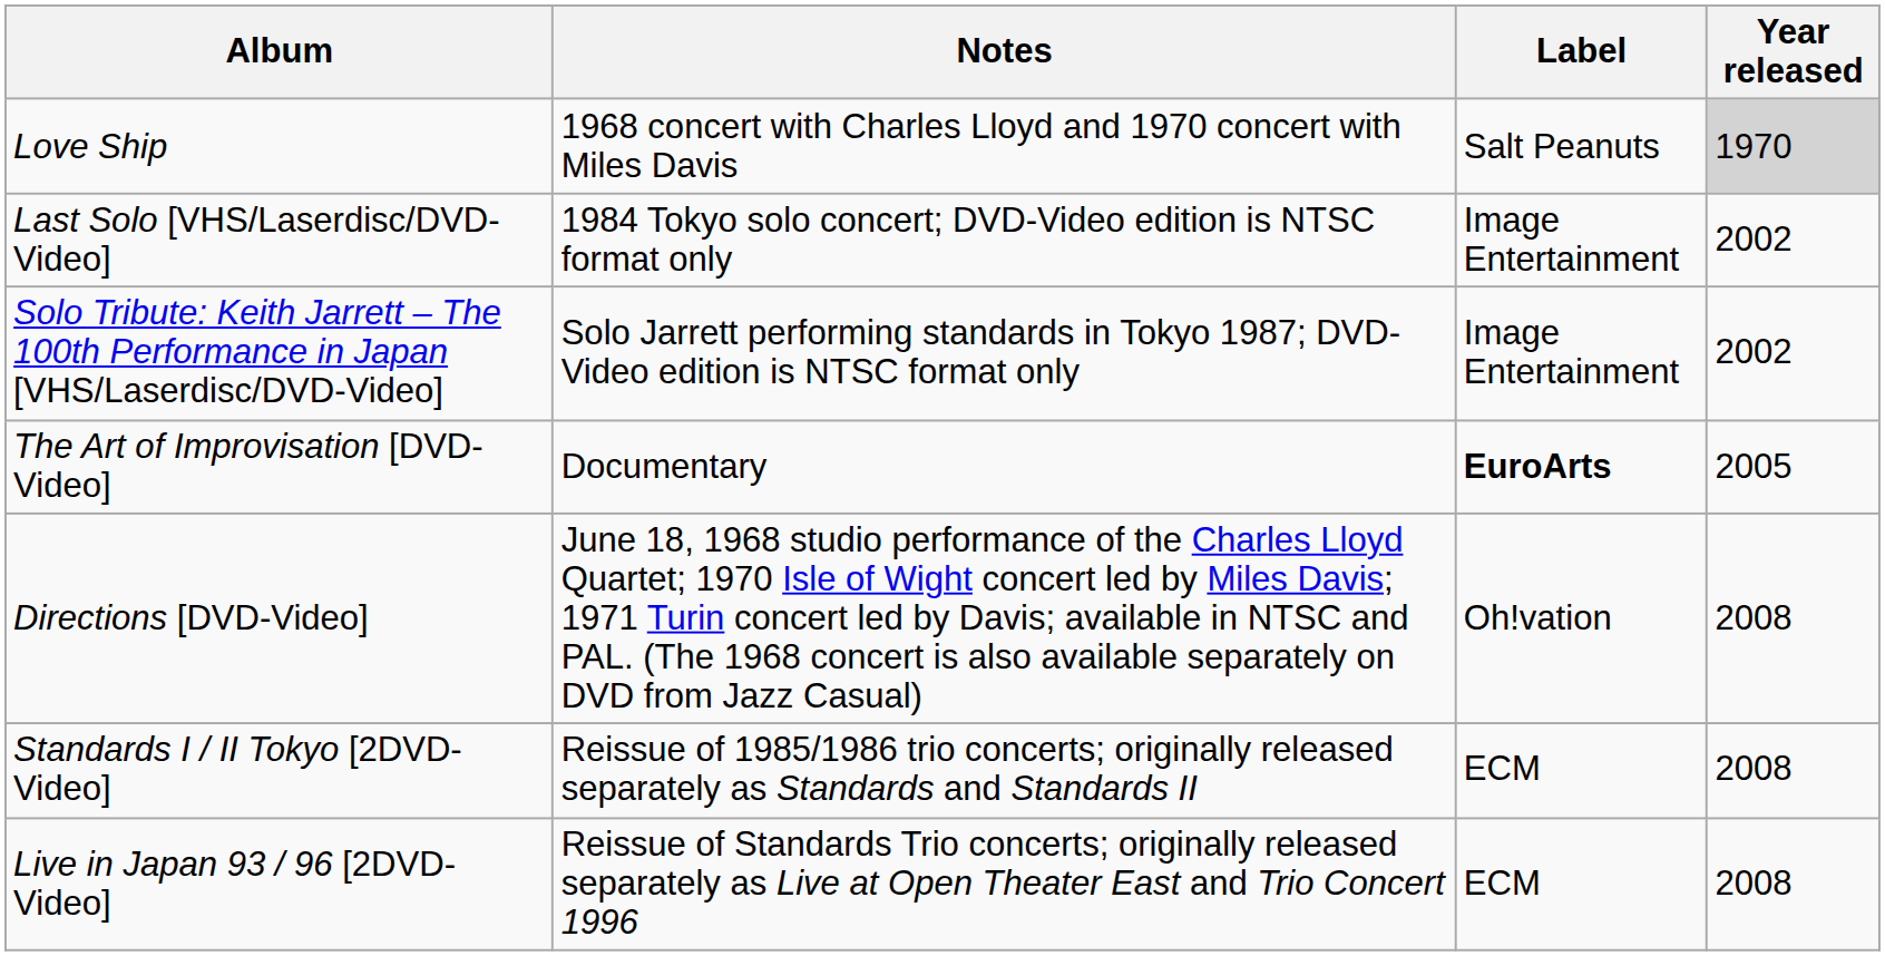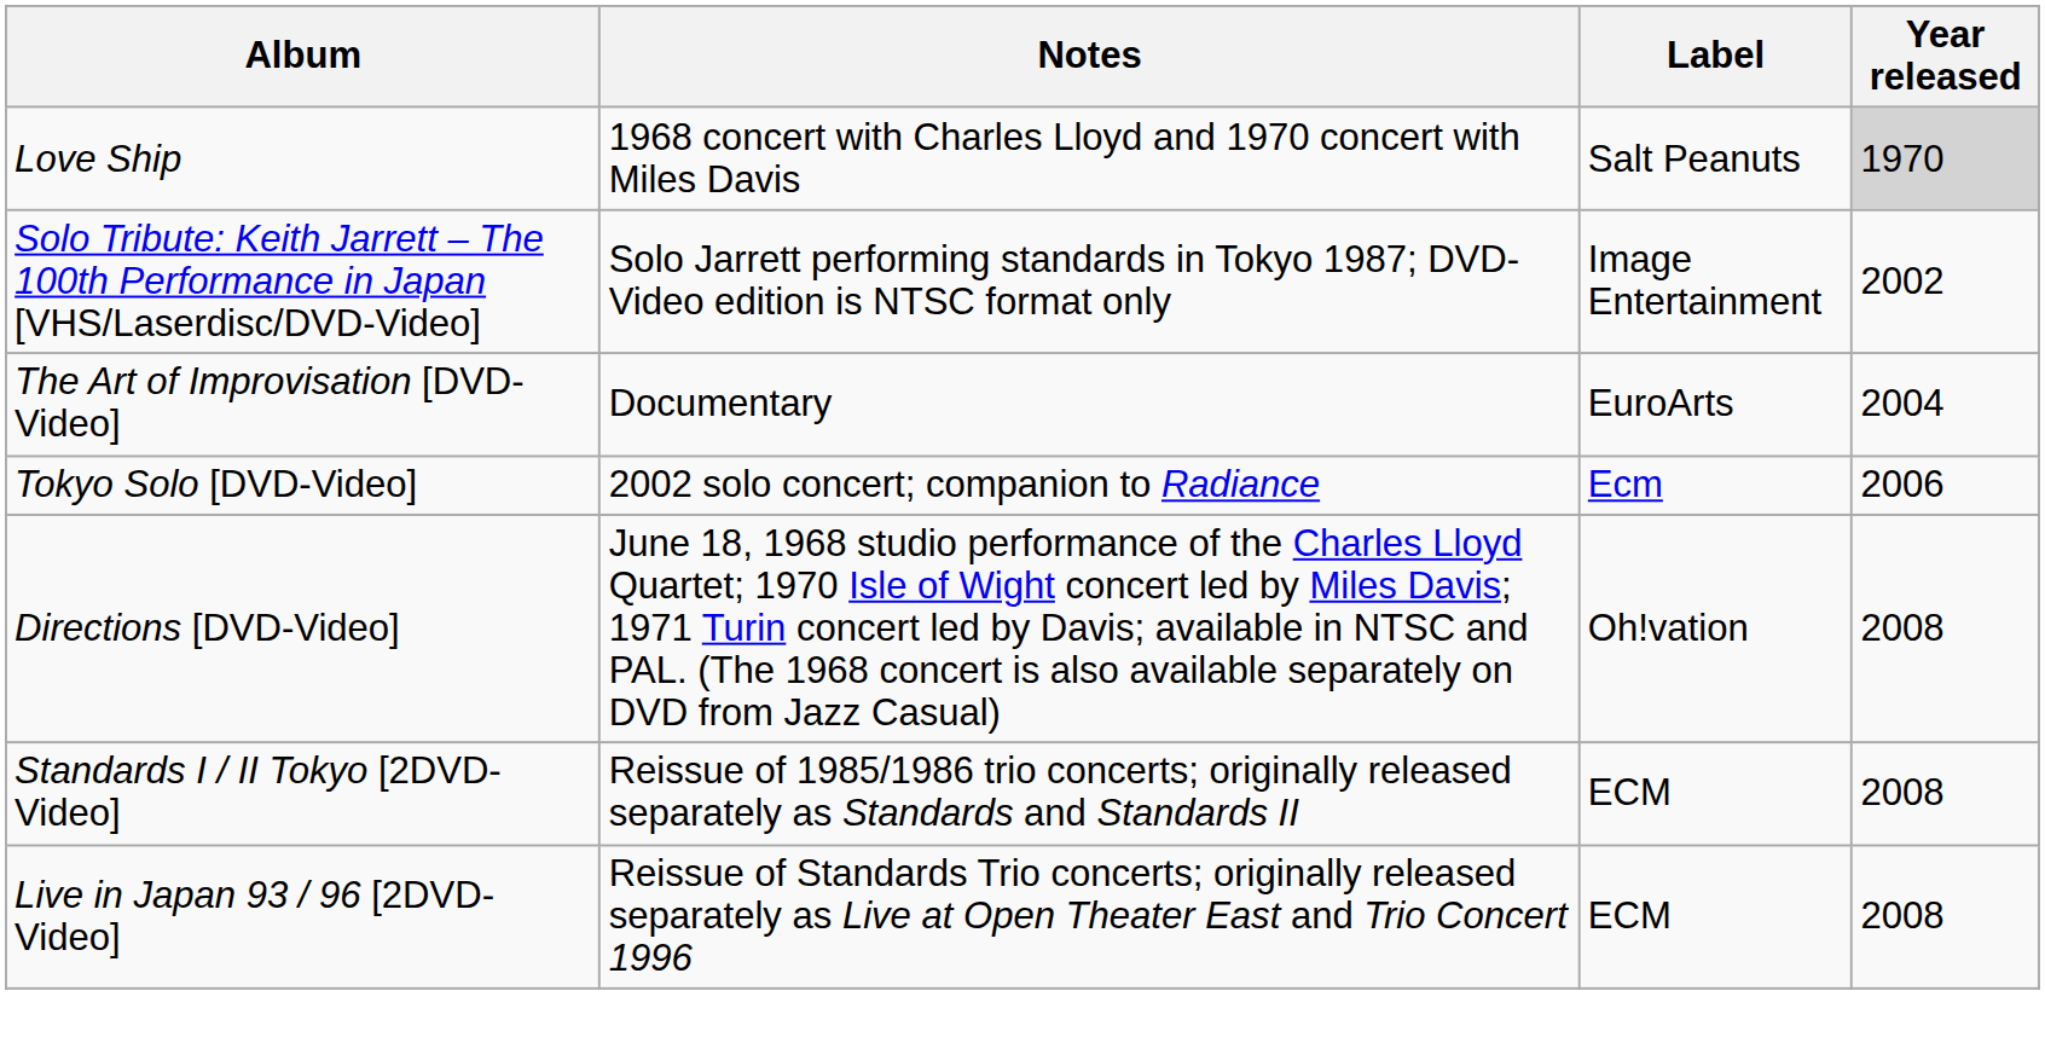 <table class="wikitable sortable">
 <tr>
 <th>Album</th>
 <th>Notes</th>
 <th>Label</th>
 <th>Year released</th>
 </tr>
 <tr>
 <td><em>Love Ship</em></td>
 <td>1968 concert with Charles Lloyd and 1970 concert with Miles Davis</td>
 <td>Salt Peanuts</td>
 <td style="background: lightgrey;">1970</td>
 </tr>
 <tr>
-<td><em>Last Solo</em> [VHS/Laserdisc/DVD-Video]</td>
-<td>1984 Tokyo solo concert; DVD-Video edition is NTSC format only</td>
-<td>Image Entertainment</td>
-<td>2002</td>
-</tr>
-<tr>
 <td><em><a href='#'>Solo Tribute: Keith Jarrett – The 100th Performance in Japan</a></em> [VHS/Laserdisc/DVD-Video]</td>
 <td>Solo Jarrett performing standards in Tokyo 1987; DVD-Video edition is NTSC format only</td>
 <td>Image Entertainment</td>
 <td>2002</td>
 </tr>
 <tr>
 <td><em>The Art of Improvisation</em> [DVD-Video]</td>
 <td>Documentary</td>
-<td><strong>EuroArts</strong></td>
-<td>2005</td>
+<td>EuroArts</td>
+<td>2004</td>
+</tr>
+<tr>
+<td><em>Tokyo Solo</em> [DVD-Video]</td>
+<td>2002 solo concert; companion to <em><a href='#'>Radiance</a></em></td>
+<td><a href='#'>Ecm</a></td>
+<td>2006</td>
 </tr>
 <tr>
 <td><em>Directions</em> [DVD-Video]</td>
 <td>June 18, 1968 studio performance of the <a href='#'>Charles Lloyd</a> Quartet; 1970 <a href='#'>Isle of Wight</a> concert led by <a href='#'>Miles Davis</a>; 1971 <a href='#'>Turin</a> concert led by Davis; available in NTSC and PAL. (The 1968 concert is also available separately on DVD from Jazz Casual)</td>
 <td>Oh!vation</td>
 <td>2008</td>
 </tr>
 <tr>
 <td><em>Standards I / II Tokyo</em> [2DVD-Video]</td>
 <td>Reissue of 1985/1986 trio concerts; originally released separately as <em>Standards</em> and <em>Standards II</em></td>
 <td>ECM</td>
 <td>2008</td>
 </tr>
 <tr>
 <td><em>Live in Japan 93 / 96</em> [2DVD-Video]</td>
 <td>Reissue of Standards Trio concerts; originally released separately as <em>Live at Open Theater East</em> and <em>Trio Concert 1996</em></td>
 <td>ECM</td>
 <td>2008</td>
 </tr>
 </table>
